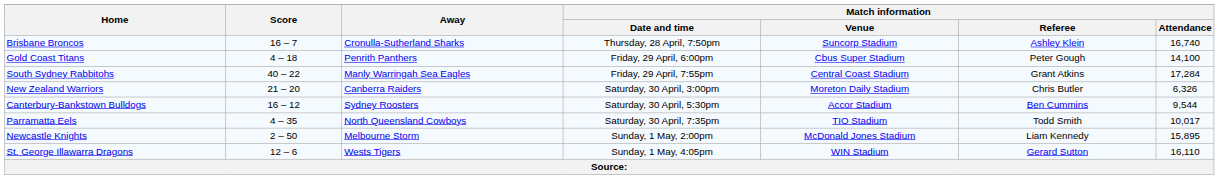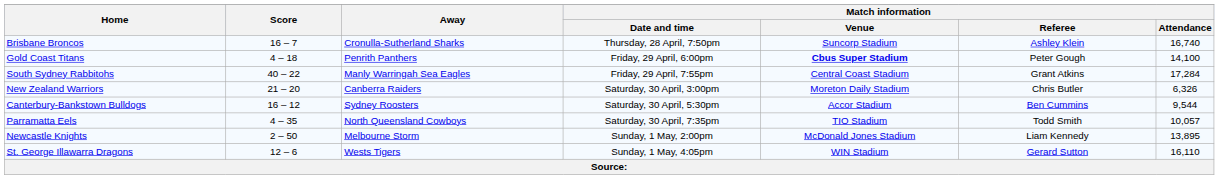 <table class="wikitable" style="border-collapse:collapse; text-align:center; width:100%;">
 <tr style="background:#c1d8ff;">
 </tr>
 <tr style="background:#c1d8ff;">
 <th rowspan="2" style="width:19%;">Home</th>
 <th rowspan="2" style="width:10%;">Score</th>
 <th rowspan="2" style="width:19%;">Away</th>
 <th colspan="6">Match information</th>
 </tr>
 <tr style="background:#efefef;">
 <th width=17%>Date and time</th>
 <th width=17%>Venue</th>
 <th width=17%>Referee</th>
 <th width=5%>Attendance</th>
 </tr>
 <tr style="text-align:center; background:#f5faff;">
 <td align="left"> <a href='#'>Brisbane Broncos</a></td>
 <td>16 – 7</td>
 <td align="left"> <a href='#'>Cronulla-Sutherland Sharks</a></td>
 <td>Thursday, 28 April, 7:50pm</td>
 <td><a href='#'>Suncorp Stadium</a></td>
 <td><a href='#'>Ashley Klein</a></td>
 <td>16,740</td>
 </tr>
 <tr style="text-align:center; background:#f5faff;">
 <td align="left"> <a href='#'>Gold Coast Titans</a></td>
 <td>4 – 18</td>
 <td align="left"> <a href='#'>Penrith Panthers</a></td>
 <td>Friday, 29 April, 6:00pm</td>
-<td><a href='#'>Cbus Super Stadium</a></td>
+<td><strong><a href='#'>Cbus Super Stadium</a></strong></td>
 <td>Peter Gough</td>
 <td>14,100</td>
 </tr>
 <tr style="text-align:center; background:#f5faff;">
 <td align="left"> <a href='#'>South Sydney Rabbitohs</a></td>
 <td>40 – 22</td>
 <td align="left"> <a href='#'>Manly Warringah Sea Eagles</a></td>
 <td>Friday, 29 April, 7:55pm</td>
 <td><a href='#'>Central Coast Stadium</a></td>
 <td>Grant Atkins</td>
 <td>17,284</td>
 </tr>
 <tr style="text-align:center; background:#f5faff;">
 <td align="left"> <a href='#'>New Zealand Warriors</a></td>
 <td>21 – 20</td>
 <td align="left"> <a href='#'>Canberra Raiders</a></td>
 <td>Saturday, 30 April, 3:00pm</td>
 <td><a href='#'>Moreton Daily Stadium</a></td>
 <td>Chris Butler</td>
 <td>6,326</td>
 </tr>
 <tr style="text-align:center; background:#f5faff;">
 <td align="left"> <a href='#'>Canterbury-Bankstown Bulldogs</a></td>
 <td>16 – 12</td>
 <td align="left"> <a href='#'>Sydney Roosters</a></td>
 <td>Saturday, 30 April, 5:30pm</td>
 <td><a href='#'>Accor Stadium</a></td>
 <td><a href='#'>Ben Cummins</a></td>
 <td>9,544</td>
 </tr>
 <tr style="text-align:center; background:#f5faff;">
 <td align="left"> <a href='#'>Parramatta Eels</a></td>
 <td>4 – 35</td>
 <td align="left"> <a href='#'>North Queensland Cowboys</a></td>
 <td>Saturday, 30 April, 7:35pm</td>
 <td><a href='#'>TIO Stadium</a></td>
 <td>Todd Smith</td>
-<td>10,017</td>
+<td>10,057</td>
 </tr>
 <tr style="text-align:center; background:#f5faff;">
 <td align="left"> <a href='#'>Newcastle Knights</a></td>
 <td>2 – 50</td>
 <td align="left"> <a href='#'>Melbourne Storm</a></td>
 <td>Sunday, 1 May, 2:00pm</td>
 <td><a href='#'>McDonald Jones Stadium</a></td>
 <td>Liam Kennedy</td>
-<td>15,895</td>
+<td>13,895</td>
 </tr>
 <tr style="text-align:center; background:#f5faff;">
 <td align="left"> <a href='#'>St. George Illawarra Dragons</a></td>
 <td>12 – 6</td>
 <td align="left"> <a href='#'>Wests Tigers</a></td>
 <td>Sunday, 1 May, 4:05pm</td>
 <td><a href='#'>WIN Stadium</a></td>
 <td><a href='#'>Gerard Sutton</a></td>
 <td>16,110</td>
 </tr>
 <tr>
 <th colspan="7">Source:</th>
 </tr>
 </table>
